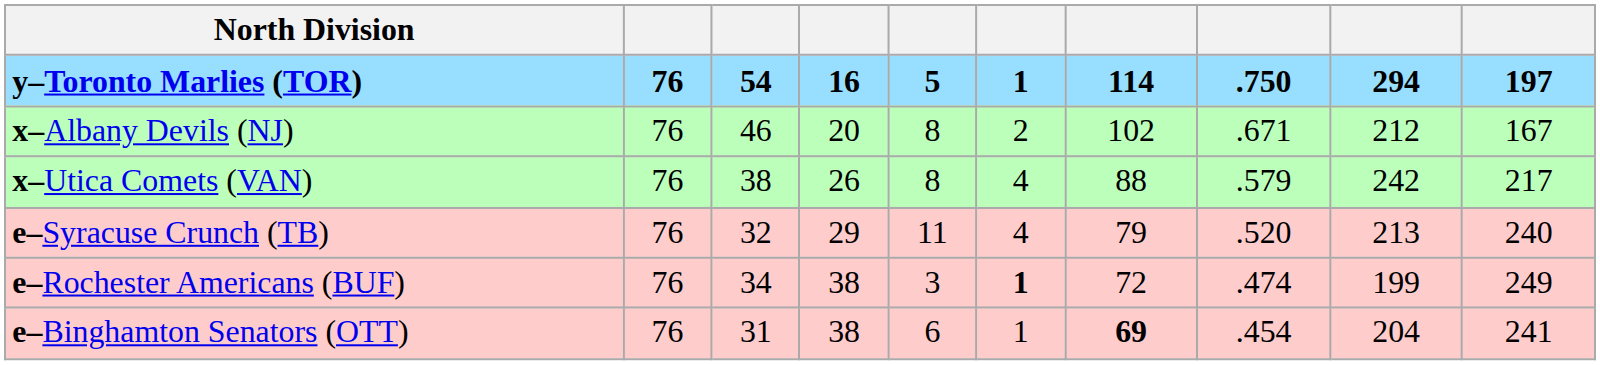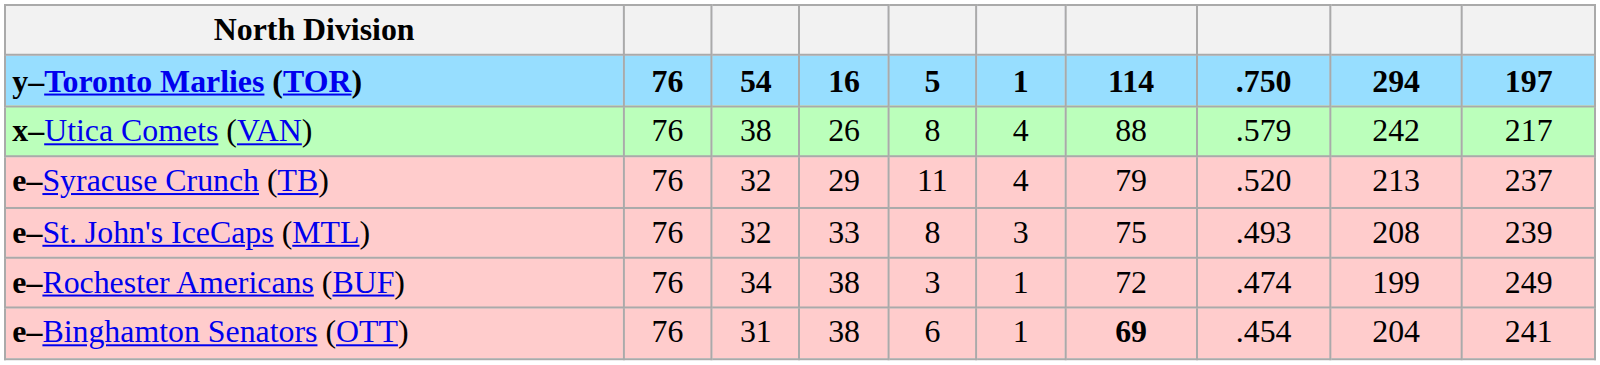 <table class="wikitable" style="text-align:center; width:50em">
 <tr bgcolor="#DDDDFF">
 <th width="35%">North Division</th>
 <th width="5%"></th>
 <th width="5%"></th>
 <th width="5%"></th>
 <th width="5%"></th>
 <th width="5%"></th>
 <th width="7.5%"></th>
 <th width="7.5%"></th>
 <th width="7.5%"></th>
 <th width="7.5%"></th>
 </tr>
 <tr bgcolor=#97deff>
 <td align="left"><strong>y–<a href='#'>Toronto Marlies</a> (<a href='#'>TOR</a>)</strong></td>
 <td><strong>76</strong></td>
 <td><strong>54</strong></td>
 <td><strong>16</strong></td>
 <td><strong>5</strong></td>
 <td><strong>1</strong></td>
 <td><strong>114</strong></td>
 <td><strong>.750</strong></td>
 <td><strong>294</strong></td>
 <td><strong>197</strong></td>
 </tr>
 <tr bgcolor=#bbffbb>
-<td align=left><strong>x–</strong><a href='#'>Albany Devils</a> (<a href='#'>NJ</a>)</td>
-<td>76</td>
-<td>46</td>
-<td>20</td>
-<td>8</td>
-<td>2</td>
-<td>102</td>
-<td>.671</td>
-<td>212</td>
-<td>167</td>
-</tr>
-<tr bgcolor=#bbffbb>
 <td align=left><strong>x–</strong><a href='#'>Utica Comets</a> (<a href='#'>VAN</a>)</td>
 <td>76</td>
 <td>38</td>
 <td>26</td>
 <td>8</td>
 <td>4</td>
 <td>88</td>
 <td>.579</td>
 <td>242</td>
 <td>217</td>
 </tr>
 <tr bgcolor=#ffcccc>
 <td align=left><strong>e–</strong><a href='#'>Syracuse Crunch</a> (<a href='#'>TB</a>)</td>
 <td>76</td>
 <td>32</td>
 <td>29</td>
 <td>11</td>
 <td>4</td>
 <td>79</td>
 <td>.520</td>
 <td>213</td>
-<td>240</td>
+<td>237</td>
+</tr>
+<tr bgcolor=#ffcccc>
+<td align=left><strong>e–</strong><a href='#'>St. John's IceCaps</a> (<a href='#'>MTL</a>)</td>
+<td>76</td>
+<td>32</td>
+<td>33</td>
+<td>8</td>
+<td>3</td>
+<td>75</td>
+<td>.493</td>
+<td>208</td>
+<td>239</td>
 </tr>
 <tr bgcolor=#ffcccc>
 <td align=left><strong>e–</strong><a href='#'>Rochester Americans</a> (<a href='#'>BUF</a>)</td>
 <td>76</td>
 <td>34</td>
 <td>38</td>
 <td>3</td>
-<td><strong>1</strong></td>
+<td>1</td>
 <td>72</td>
 <td>.474</td>
 <td>199</td>
 <td>249</td>
 </tr>
 <tr bgcolor=#ffcccc>
 <td align=left><strong>e–</strong><a href='#'>Binghamton Senators</a> (<a href='#'>OTT</a>)</td>
 <td>76</td>
 <td>31</td>
 <td>38</td>
 <td>6</td>
 <td>1</td>
 <td><strong>69</strong></td>
 <td>.454</td>
 <td>204</td>
 <td>241</td>
 </tr>
 </table>
